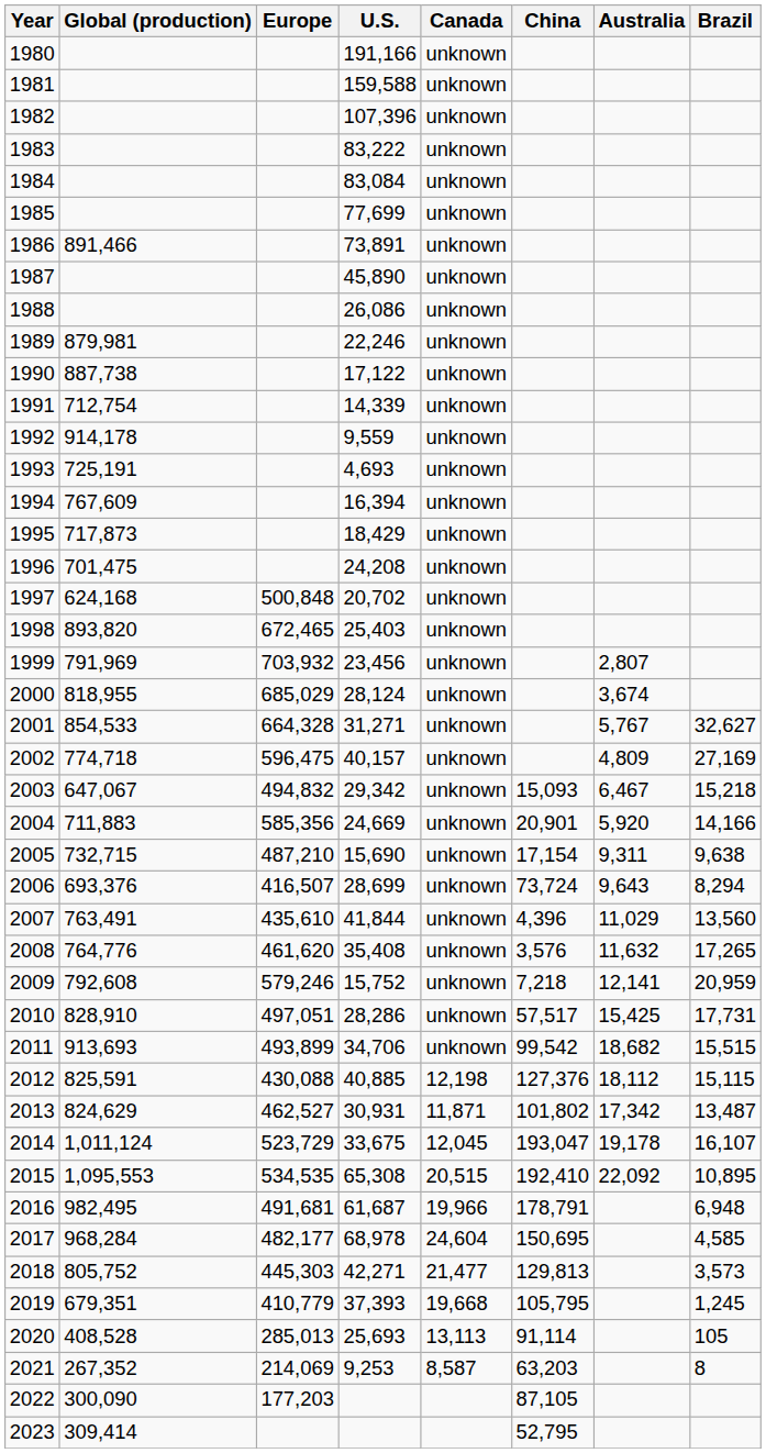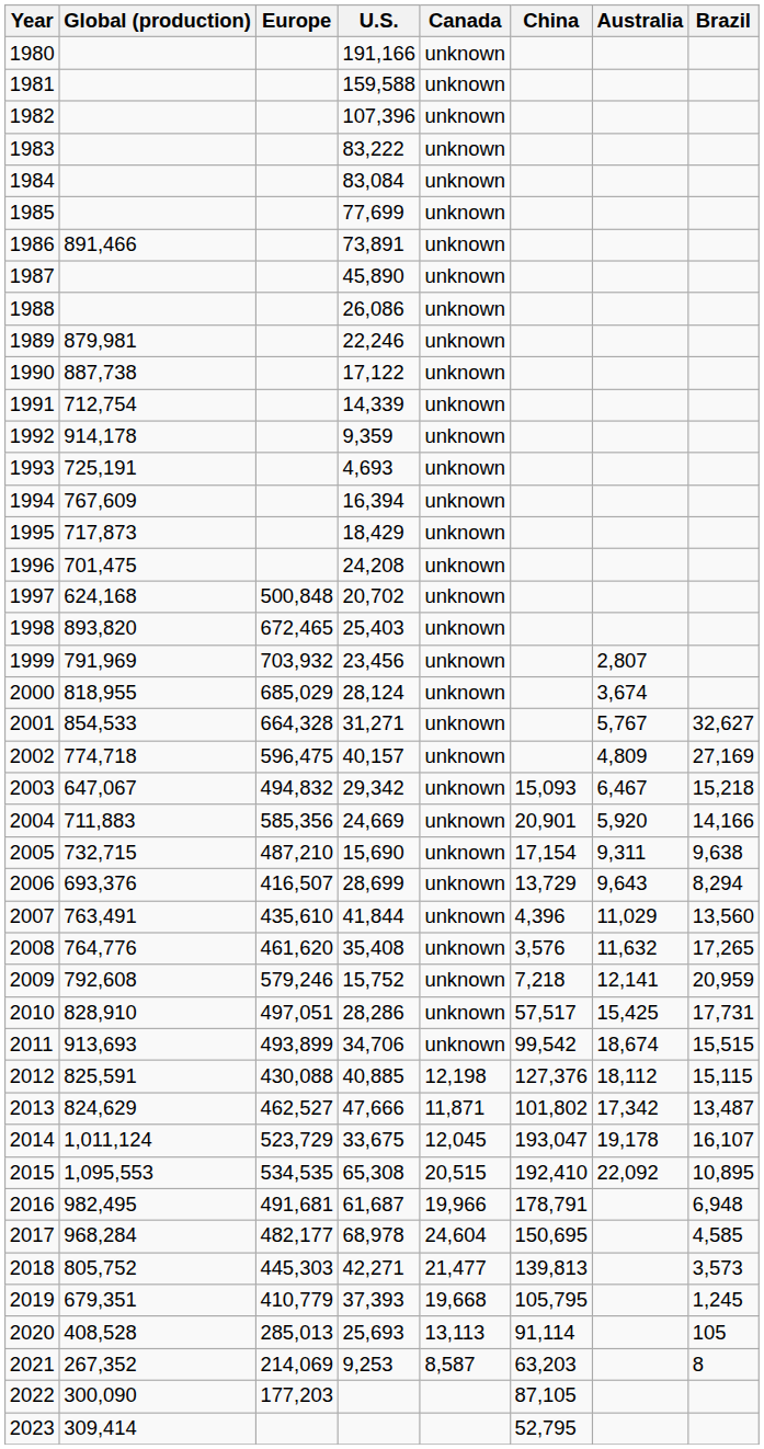 <table class="wikitable">
 <tr>
 <th>Year</th>
 <th>Global (production)</th>
 <th>Europe</th>
 <th>U.S.</th>
 <th>Canada</th>
 <th>China</th>
 <th>Australia</th>
 <th>Brazil</th>
 </tr>
 <tr>
 <td>1980</td>
 <td></td>
 <td></td>
 <td>191,166</td>
 <td>unknown</td>
 <td></td>
 <td></td>
 <td></td>
 </tr>
 <tr>
 <td>1981</td>
 <td></td>
 <td></td>
 <td>159,588</td>
 <td>unknown</td>
 <td></td>
 <td></td>
 <td></td>
 </tr>
 <tr>
 <td>1982</td>
 <td></td>
 <td></td>
 <td>107,396</td>
 <td>unknown</td>
 <td></td>
 <td></td>
 <td></td>
 </tr>
 <tr>
 <td>1983</td>
 <td></td>
 <td></td>
 <td>83,222</td>
 <td>unknown</td>
 <td></td>
 <td></td>
 <td></td>
 </tr>
 <tr>
 <td>1984</td>
 <td></td>
 <td></td>
 <td>83,084</td>
 <td>unknown</td>
 <td></td>
 <td></td>
 <td></td>
 </tr>
 <tr>
 <td>1985</td>
 <td></td>
 <td></td>
 <td>77,699</td>
 <td>unknown</td>
 <td></td>
 <td></td>
 <td></td>
 </tr>
 <tr>
 <td>1986</td>
 <td>891,466</td>
 <td></td>
 <td>73,891</td>
 <td>unknown</td>
 <td></td>
 <td></td>
 <td></td>
 </tr>
 <tr>
 <td>1987</td>
 <td></td>
 <td></td>
 <td>45,890</td>
 <td>unknown</td>
 <td></td>
 <td></td>
 <td></td>
 </tr>
 <tr>
 <td>1988</td>
 <td></td>
 <td></td>
 <td>26,086</td>
 <td>unknown</td>
 <td></td>
 <td></td>
 <td></td>
 </tr>
 <tr>
 <td>1989</td>
 <td>879,981</td>
 <td></td>
 <td>22,246</td>
 <td>unknown</td>
 <td></td>
 <td></td>
 <td></td>
 </tr>
 <tr>
 <td>1990</td>
 <td>887,738</td>
 <td></td>
 <td>17,122</td>
 <td>unknown</td>
 <td></td>
 <td></td>
 <td></td>
 </tr>
 <tr>
 <td>1991</td>
 <td>712,754</td>
 <td></td>
 <td>14,339</td>
 <td>unknown</td>
 <td></td>
 <td></td>
 <td></td>
 </tr>
 <tr>
 <td>1992</td>
 <td>914,178</td>
 <td></td>
-<td>9,559</td>
+<td>9,359</td>
 <td>unknown</td>
 <td></td>
 <td></td>
 <td></td>
 </tr>
 <tr>
 <td>1993</td>
 <td>725,191</td>
 <td></td>
 <td>4,693</td>
 <td>unknown</td>
 <td></td>
 <td></td>
 <td></td>
 </tr>
 <tr>
 <td>1994</td>
 <td>767,609</td>
 <td></td>
 <td>16,394</td>
 <td>unknown</td>
 <td></td>
 <td></td>
 <td></td>
 </tr>
 <tr>
 <td>1995</td>
 <td>717,873</td>
 <td></td>
 <td>18,429</td>
 <td>unknown</td>
 <td></td>
 <td></td>
 <td></td>
 </tr>
 <tr>
 <td>1996</td>
 <td>701,475</td>
 <td></td>
 <td>24,208</td>
 <td>unknown</td>
 <td></td>
 <td></td>
 <td></td>
 </tr>
 <tr>
 <td>1997</td>
 <td>624,168</td>
 <td>500,848</td>
 <td>20,702</td>
 <td>unknown</td>
 <td></td>
 <td></td>
 <td></td>
 </tr>
 <tr>
 <td>1998</td>
 <td>893,820</td>
 <td>672,465</td>
 <td>25,403</td>
 <td>unknown</td>
 <td></td>
 <td></td>
 <td></td>
 </tr>
 <tr>
 <td>1999</td>
 <td>791,969</td>
 <td>703,932</td>
 <td>23,456</td>
 <td>unknown</td>
 <td></td>
 <td>2,807</td>
 <td></td>
 </tr>
 <tr>
 <td>2000</td>
 <td>818,955</td>
 <td>685,029</td>
 <td>28,124</td>
 <td>unknown</td>
 <td></td>
 <td>3,674</td>
 <td></td>
 </tr>
 <tr>
 <td>2001</td>
 <td>854,533</td>
 <td>664,328</td>
 <td>31,271</td>
 <td>unknown</td>
 <td></td>
 <td>5,767</td>
 <td>32,627</td>
 </tr>
 <tr>
 <td>2002</td>
 <td>774,718</td>
 <td>596,475</td>
 <td>40,157</td>
 <td>unknown</td>
 <td></td>
 <td>4,809</td>
 <td>27,169</td>
 </tr>
 <tr>
 <td>2003</td>
 <td>647,067</td>
 <td>494,832</td>
 <td>29,342</td>
 <td>unknown</td>
 <td>15,093</td>
 <td>6,467</td>
 <td>15,218</td>
 </tr>
 <tr>
 <td>2004</td>
 <td>711,883</td>
 <td>585,356</td>
 <td>24,669</td>
 <td>unknown</td>
 <td>20,901</td>
 <td>5,920</td>
 <td>14,166</td>
 </tr>
 <tr>
 <td>2005</td>
 <td>732,715</td>
 <td>487,210</td>
 <td>15,690</td>
 <td>unknown</td>
 <td>17,154</td>
 <td>9,311</td>
 <td>9,638</td>
 </tr>
 <tr>
 <td>2006</td>
 <td>693,376</td>
 <td>416,507</td>
 <td>28,699</td>
 <td>unknown</td>
-<td>73,724</td>
+<td>13,729</td>
 <td>9,643</td>
 <td>8,294</td>
 </tr>
 <tr>
 <td>2007</td>
 <td>763,491</td>
 <td>435,610</td>
 <td>41,844</td>
 <td>unknown</td>
 <td>4,396</td>
 <td>11,029</td>
 <td>13,560</td>
 </tr>
 <tr>
 <td>2008</td>
 <td>764,776</td>
 <td>461,620</td>
 <td>35,408</td>
 <td>unknown</td>
 <td>3,576</td>
 <td>11,632</td>
 <td>17,265</td>
 </tr>
 <tr>
 <td>2009</td>
 <td>792,608</td>
 <td>579,246</td>
 <td>15,752</td>
 <td>unknown</td>
 <td>7,218</td>
 <td>12,141</td>
 <td>20,959</td>
 </tr>
 <tr>
 <td>2010</td>
 <td>828,910</td>
 <td>497,051</td>
 <td>28,286</td>
 <td>unknown</td>
 <td>57,517</td>
 <td>15,425</td>
 <td>17,731</td>
 </tr>
 <tr>
 <td>2011</td>
 <td>913,693</td>
 <td>493,899</td>
 <td>34,706</td>
 <td>unknown</td>
 <td>99,542</td>
-<td>18,682</td>
+<td>18,674</td>
 <td>15,515</td>
 </tr>
 <tr>
 <td>2012</td>
 <td>825,591</td>
 <td>430,088</td>
 <td>40,885</td>
 <td>12,198</td>
 <td>127,376</td>
 <td>18,112</td>
 <td>15,115</td>
 </tr>
 <tr>
 <td>2013</td>
 <td>824,629</td>
 <td>462,527</td>
-<td>30,931</td>
+<td>47,666</td>
 <td>11,871</td>
 <td>101,802</td>
 <td>17,342</td>
 <td>13,487</td>
 </tr>
 <tr>
 <td>2014</td>
 <td>1,011,124</td>
 <td>523,729</td>
 <td>33,675</td>
 <td>12,045</td>
 <td>193,047</td>
 <td>19,178</td>
 <td>16,107</td>
 </tr>
 <tr>
 <td>2015</td>
 <td>1,095,553</td>
 <td>534,535</td>
 <td>65,308</td>
 <td>20,515</td>
 <td>192,410</td>
 <td>22,092</td>
 <td>10,895</td>
 </tr>
 <tr>
 <td>2016</td>
 <td>982,495</td>
 <td>491,681</td>
 <td>61,687</td>
 <td>19,966</td>
 <td>178,791</td>
 <td></td>
 <td>6,948</td>
 </tr>
 <tr>
 <td>2017</td>
 <td>968,284</td>
 <td>482,177</td>
 <td>68,978</td>
 <td>24,604</td>
 <td>150,695</td>
 <td></td>
 <td>4,585</td>
 </tr>
 <tr>
 <td>2018</td>
 <td>805,752</td>
 <td>445,303</td>
 <td>42,271</td>
 <td>21,477</td>
-<td>129,813</td>
+<td>139,813</td>
 <td></td>
 <td>3,573</td>
 </tr>
 <tr>
 <td>2019</td>
 <td>679,351</td>
 <td>410,779</td>
 <td>37,393</td>
 <td>19,668</td>
 <td>105,795</td>
 <td></td>
 <td>1,245</td>
 </tr>
 <tr>
 <td>2020</td>
 <td>408,528</td>
 <td>285,013</td>
 <td>25,693</td>
 <td>13,113</td>
 <td>91,114</td>
 <td></td>
 <td>105</td>
 </tr>
 <tr>
 <td>2021</td>
 <td>267,352</td>
 <td>214,069</td>
 <td>9,253</td>
 <td>8,587</td>
 <td>63,203</td>
 <td></td>
 <td>8</td>
 </tr>
 <tr>
 <td>2022</td>
 <td>300,090</td>
 <td>177,203</td>
 <td></td>
 <td></td>
 <td>87,105</td>
 <td></td>
 <td></td>
 </tr>
 <tr>
 <td>2023</td>
 <td>309,414</td>
 <td></td>
 <td></td>
 <td></td>
 <td>52,795</td>
 <td></td>
 <td></td>
 </tr>
 </table>
